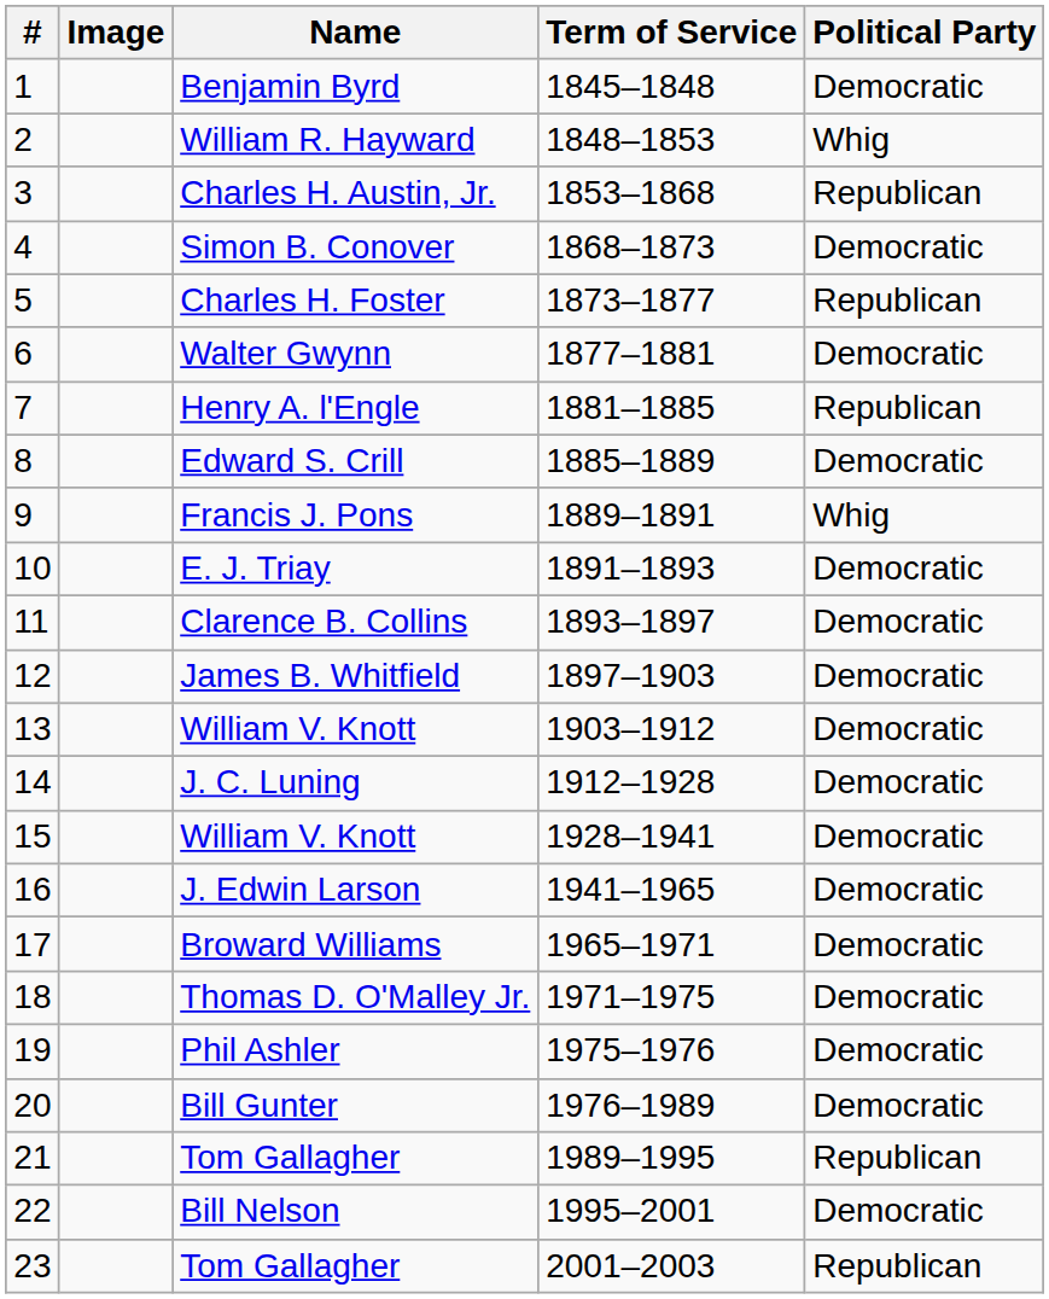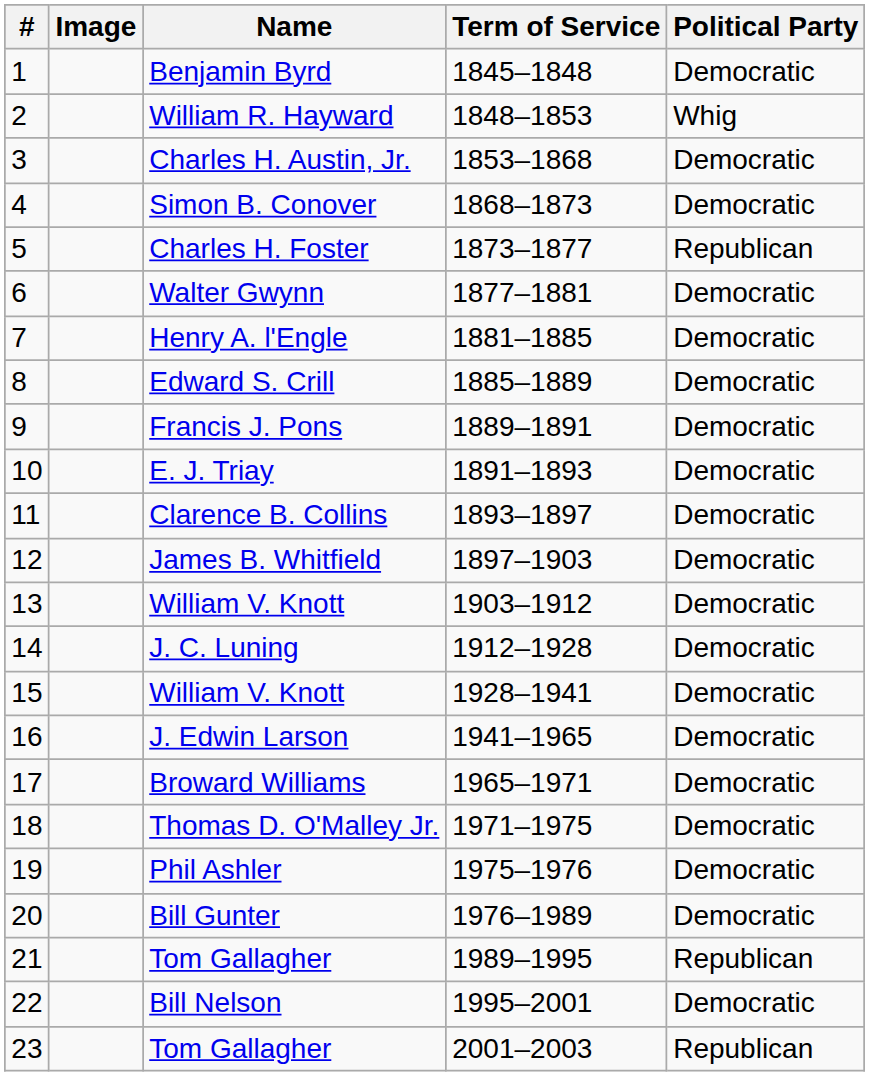 <table class="wikitable sortable">
 <tr>
 <th>#</th>
 <th>Image</th>
 <th>Name</th>
 <th>Term of Service</th>
 <th>Political Party</th>
 </tr>
 <tr>
 <td>1</td>
 <td></td>
 <td><a href='#'>Benjamin Byrd</a></td>
 <td>1845–1848</td>
 <td>Democratic</td>
 </tr>
 <tr>
 <td>2</td>
 <td></td>
 <td><a href='#'>William R. Hayward</a></td>
 <td>1848–1853</td>
 <td>Whig</td>
 </tr>
 <tr>
 <td>3</td>
 <td></td>
 <td><a href='#'>Charles H. Austin, Jr.</a></td>
 <td>1853–1868</td>
-<td>Republican</td>
+<td>Democratic</td>
 </tr>
 <tr>
 <td>4</td>
 <td></td>
 <td><a href='#'>Simon B. Conover</a></td>
 <td>1868–1873</td>
 <td>Democratic</td>
 </tr>
 <tr>
 <td>5</td>
 <td></td>
 <td><a href='#'>Charles H. Foster</a></td>
 <td>1873–1877</td>
 <td>Republican</td>
 </tr>
 <tr>
 <td>6</td>
 <td></td>
 <td><a href='#'>Walter Gwynn</a></td>
 <td>1877–1881</td>
 <td>Democratic</td>
 </tr>
 <tr>
 <td>7</td>
 <td></td>
 <td><a href='#'>Henry A. l'Engle</a></td>
 <td>1881–1885</td>
-<td>Republican</td>
+<td>Democratic</td>
 </tr>
 <tr>
 <td>8</td>
 <td></td>
 <td><a href='#'>Edward S. Crill</a></td>
 <td>1885–1889</td>
 <td>Democratic</td>
 </tr>
 <tr>
 <td>9</td>
 <td></td>
 <td><a href='#'>Francis J. Pons</a></td>
 <td>1889–1891</td>
-<td>Whig</td>
+<td>Democratic</td>
 </tr>
 <tr>
 <td>10</td>
 <td></td>
 <td><a href='#'>E. J. Triay</a></td>
 <td>1891–1893</td>
 <td>Democratic</td>
 </tr>
 <tr>
 <td>11</td>
 <td></td>
 <td><a href='#'>Clarence B. Collins</a></td>
 <td>1893–1897</td>
 <td>Democratic</td>
 </tr>
 <tr>
 <td>12</td>
 <td></td>
 <td><a href='#'>James B. Whitfield</a></td>
 <td>1897–1903</td>
 <td>Democratic</td>
 </tr>
 <tr>
 <td>13</td>
 <td></td>
 <td><a href='#'>William V. Knott</a></td>
 <td>1903–1912</td>
 <td>Democratic</td>
 </tr>
 <tr>
 <td>14</td>
 <td></td>
 <td><a href='#'>J. C. Luning</a></td>
 <td>1912–1928</td>
 <td>Democratic</td>
 </tr>
 <tr>
 <td>15</td>
 <td></td>
 <td><a href='#'>William V. Knott</a></td>
 <td>1928–1941</td>
 <td>Democratic</td>
 </tr>
 <tr>
 <td>16</td>
 <td></td>
 <td><a href='#'>J. Edwin Larson</a></td>
 <td>1941–1965</td>
 <td>Democratic</td>
 </tr>
 <tr>
 <td>17</td>
 <td></td>
 <td><a href='#'>Broward Williams</a></td>
 <td>1965–1971</td>
 <td>Democratic</td>
 </tr>
 <tr>
 <td>18</td>
 <td></td>
 <td><a href='#'>Thomas D. O'Malley Jr.</a></td>
 <td>1971–1975</td>
 <td>Democratic</td>
 </tr>
 <tr>
 <td>19</td>
 <td></td>
 <td><a href='#'>Phil Ashler</a></td>
 <td>1975–1976</td>
 <td>Democratic</td>
 </tr>
 <tr>
 <td>20</td>
 <td></td>
 <td><a href='#'>Bill Gunter</a></td>
 <td>1976–1989</td>
 <td>Democratic</td>
 </tr>
 <tr>
 <td>21</td>
 <td></td>
 <td><a href='#'>Tom Gallagher</a></td>
 <td>1989–1995</td>
 <td>Republican</td>
 </tr>
 <tr>
 <td>22</td>
 <td></td>
 <td><a href='#'>Bill Nelson</a></td>
 <td>1995–2001</td>
 <td>Democratic</td>
 </tr>
 <tr>
 <td>23</td>
 <td></td>
 <td><a href='#'>Tom Gallagher</a></td>
 <td>2001–2003</td>
 <td>Republican</td>
 </tr>
 </table>
